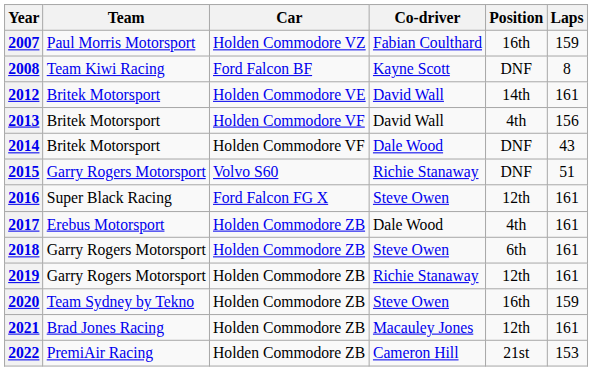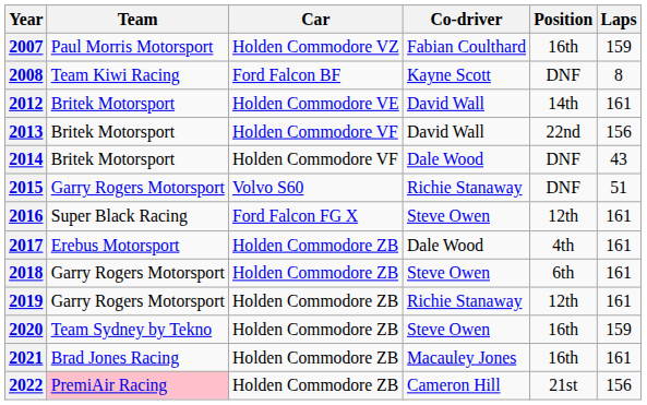 <table class="wikitable" style="font-size: 95%;">
 <tr>
 <th>Year</th>
 <th>Team</th>
 <th>Car</th>
 <th>Co-driver</th>
 <th>Position</th>
 <th>Laps</th>
 </tr>
 <tr>
 <th><a href='#'>2007</a></th>
 <td><a href='#'>Paul Morris Motorsport</a></td>
 <td><a href='#'>Holden Commodore VZ</a></td>
 <td> <a href='#'>Fabian Coulthard</a></td>
 <td align="center">16th</td>
 <td align="center">159</td>
 </tr>
 <tr>
 <th><a href='#'>2008</a></th>
 <td><a href='#'>Team Kiwi Racing</a></td>
 <td><a href='#'>Ford Falcon BF</a></td>
 <td> <a href='#'>Kayne Scott</a></td>
 <td align="center">DNF</td>
 <td align="center">8</td>
 </tr>
 <tr>
 <th><a href='#'>2012</a></th>
 <td><a href='#'>Britek Motorsport</a></td>
 <td><a href='#'>Holden Commodore VE</a></td>
 <td> <a href='#'>David Wall</a></td>
 <td align="center">14th</td>
 <td align="center">161</td>
 </tr>
 <tr>
 <th><a href='#'>2013</a></th>
 <td>Britek Motorsport</td>
 <td><a href='#'>Holden Commodore VF</a></td>
 <td> David Wall</td>
-<td align="center">4th</td>
+<td align="center">22nd</td>
 <td align="center">156</td>
 </tr>
 <tr>
 <th><a href='#'>2014</a></th>
 <td>Britek Motorsport</td>
 <td>Holden Commodore VF</td>
 <td> <a href='#'>Dale Wood</a></td>
 <td align="center">DNF</td>
 <td align="center">43</td>
 </tr>
 <tr>
 <th><a href='#'>2015</a></th>
 <td><a href='#'>Garry Rogers Motorsport</a></td>
 <td><a href='#'>Volvo S60</a></td>
 <td> <a href='#'>Richie Stanaway</a></td>
 <td align="center">DNF</td>
 <td align="center">51</td>
 </tr>
 <tr>
 <th><a href='#'>2016</a></th>
 <td>Super Black Racing</td>
 <td><a href='#'>Ford Falcon FG X</a></td>
 <td> <a href='#'>Steve Owen</a></td>
 <td align="center">12th</td>
 <td align="center">161</td>
 </tr>
 <tr>
 <th><a href='#'>2017</a></th>
 <td><a href='#'>Erebus Motorsport</a></td>
 <td><a href='#'>Holden Commodore ZB</a></td>
 <td> Dale Wood</td>
 <td align="center">4th</td>
 <td align="center">161</td>
 </tr>
 <tr>
 <th><a href='#'>2018</a></th>
 <td>Garry Rogers Motorsport</td>
 <td><a href='#'>Holden Commodore ZB</a></td>
 <td> <a href='#'>Steve Owen</a></td>
 <td align="center">6th</td>
 <td align="center">161</td>
 </tr>
 <tr>
 <th><a href='#'>2019</a></th>
 <td>Garry Rogers Motorsport</td>
 <td>Holden Commodore ZB</td>
 <td> <a href='#'>Richie Stanaway</a></td>
 <td align="center">12th</td>
 <td align="center">161</td>
 </tr>
 <tr>
 <th><a href='#'>2020</a></th>
 <td><a href='#'>Team Sydney by Tekno</a></td>
 <td>Holden Commodore ZB</td>
 <td> <a href='#'>Steve Owen</a></td>
 <td align="center">16th</td>
 <td align="center">159</td>
 </tr>
 <tr>
 <th><a href='#'>2021</a></th>
 <td><a href='#'>Brad Jones Racing</a></td>
 <td>Holden Commodore ZB</td>
 <td> <a href='#'>Macauley Jones</a></td>
-<td align="center">12th</td>
+<td align="center">16th</td>
 <td align="center">161</td>
 </tr>
 <tr>
 <th><a href='#'>2022</a></th>
-<td><a href='#'>PremiAir Racing</a></td>
+<td style="background: pink;"><a href='#'>PremiAir Racing</a></td>
 <td>Holden Commodore ZB</td>
 <td> <a href='#'>Cameron Hill</a></td>
 <td align="center">21st</td>
-<td align="center">153</td>
+<td align="center">156</td>
 </tr>
 </table>
